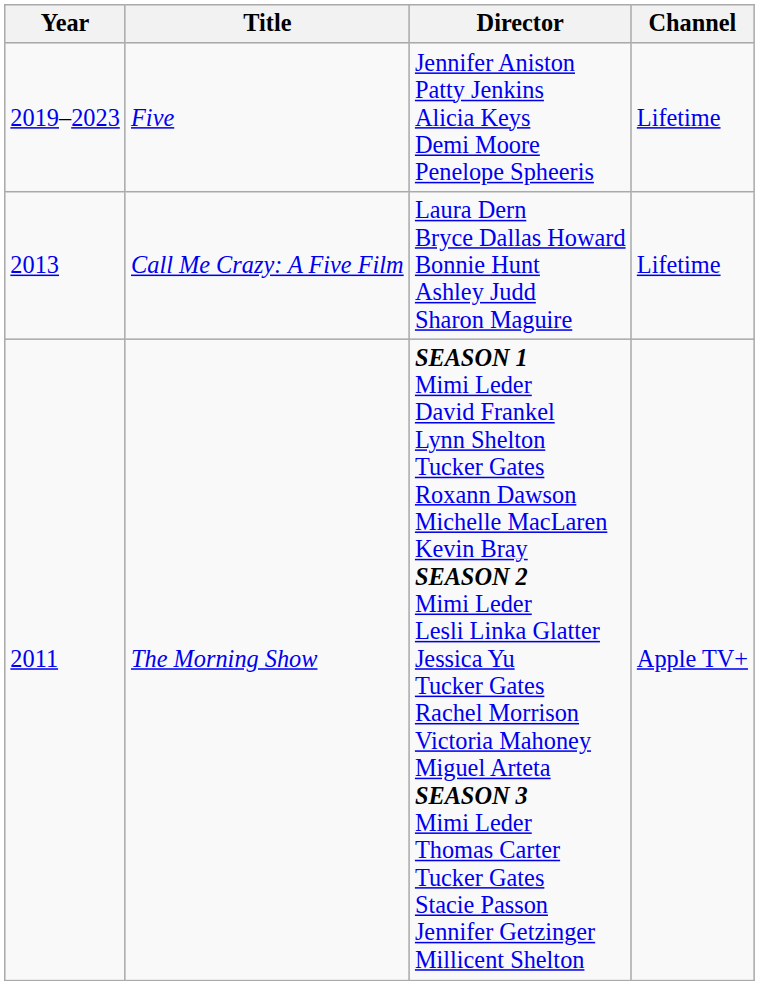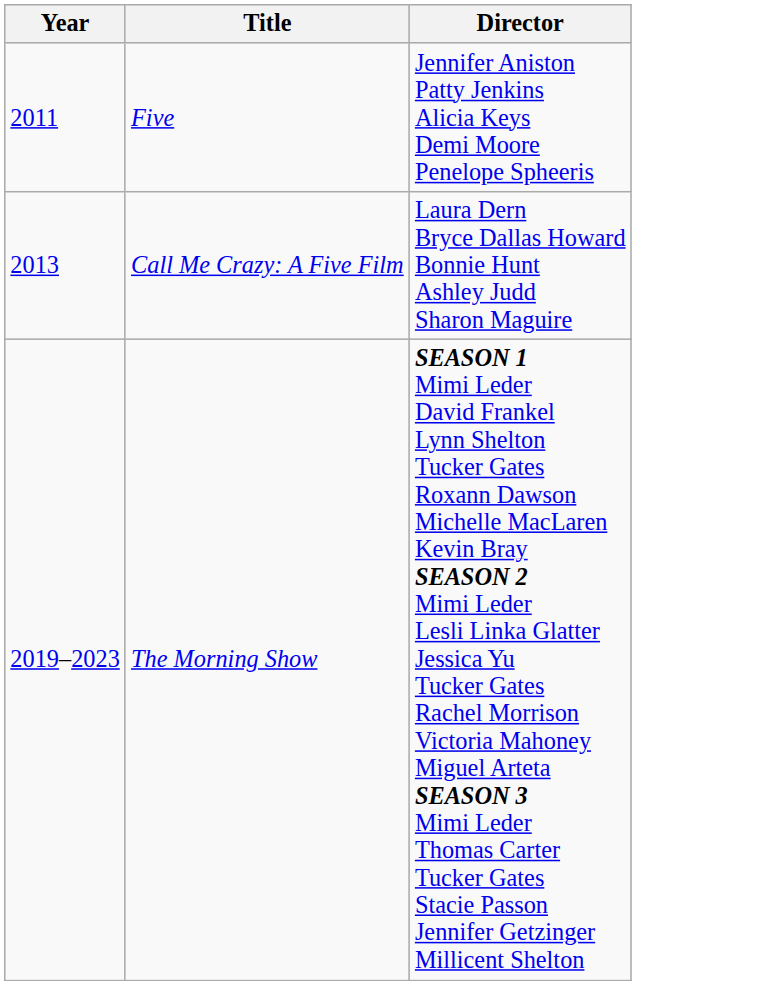 <table class="wikitable sortable">
 <tr>
 <th>Year</th>
 <th>Title</th>
 <th>Director</th>
-<th>Channel</th>
 </tr>
 <tr>
-<td><a href='#'>2019</a>–<a href='#'>2023</a></td>
+<td><a href='#'>2011</a></td>
 <td><em><a href='#'>Five</a></em></td>
 <td><a href='#'>Jennifer Aniston</a><br><a href='#'>Patty Jenkins</a><br><a href='#'>Alicia Keys</a><br><a href='#'>Demi Moore</a><br><a href='#'>Penelope Spheeris</a></td>
-<td><a href='#'>Lifetime</a></td>
 </tr>
 <tr>
 <td><a href='#'>2013</a></td>
 <td><em><a href='#'>Call Me Crazy: A Five Film</a></em></td>
 <td><a href='#'>Laura Dern</a><br><a href='#'>Bryce Dallas Howard</a><br><a href='#'>Bonnie Hunt</a><br><a href='#'>Ashley Judd</a><br><a href='#'>Sharon Maguire</a></td>
-<td><a href='#'>Lifetime</a></td>
 </tr>
 <tr>
-<td><a href='#'>2011</a></td>
+<td><a href='#'>2019</a>–<a href='#'>2023</a></td>
 <td><em><a href='#'>The Morning Show</a></em></td>
 <td><strong><em>SEASON 1</em></strong><br><a href='#'>Mimi Leder</a><br><a href='#'>David Frankel</a><br><a href='#'>Lynn Shelton</a><br><a href='#'>Tucker Gates</a><br><a href='#'>Roxann Dawson</a><br><a href='#'>Michelle MacLaren</a><br><a href='#'>Kevin Bray</a><br><strong><em>SEASON 2</em></strong><br><a href='#'>Mimi Leder</a><br><a href='#'>Lesli Linka Glatter</a><br><a href='#'>Jessica Yu</a><br><a href='#'>Tucker Gates</a><br><a href='#'>Rachel Morrison</a><br><a href='#'>Victoria Mahoney</a><br><a href='#'>Miguel Arteta</a><br><strong><em>SEASON 3</em></strong><br><a href='#'>Mimi Leder</a><br><a href='#'>Thomas Carter</a><br><a href='#'>Tucker Gates</a><br><a href='#'>Stacie Passon</a><br><a href='#'>Jennifer Getzinger</a><br><a href='#'>Millicent Shelton</a></td>
-<td><a href='#'>Apple TV+</a></td>
 </tr>
 </table>
